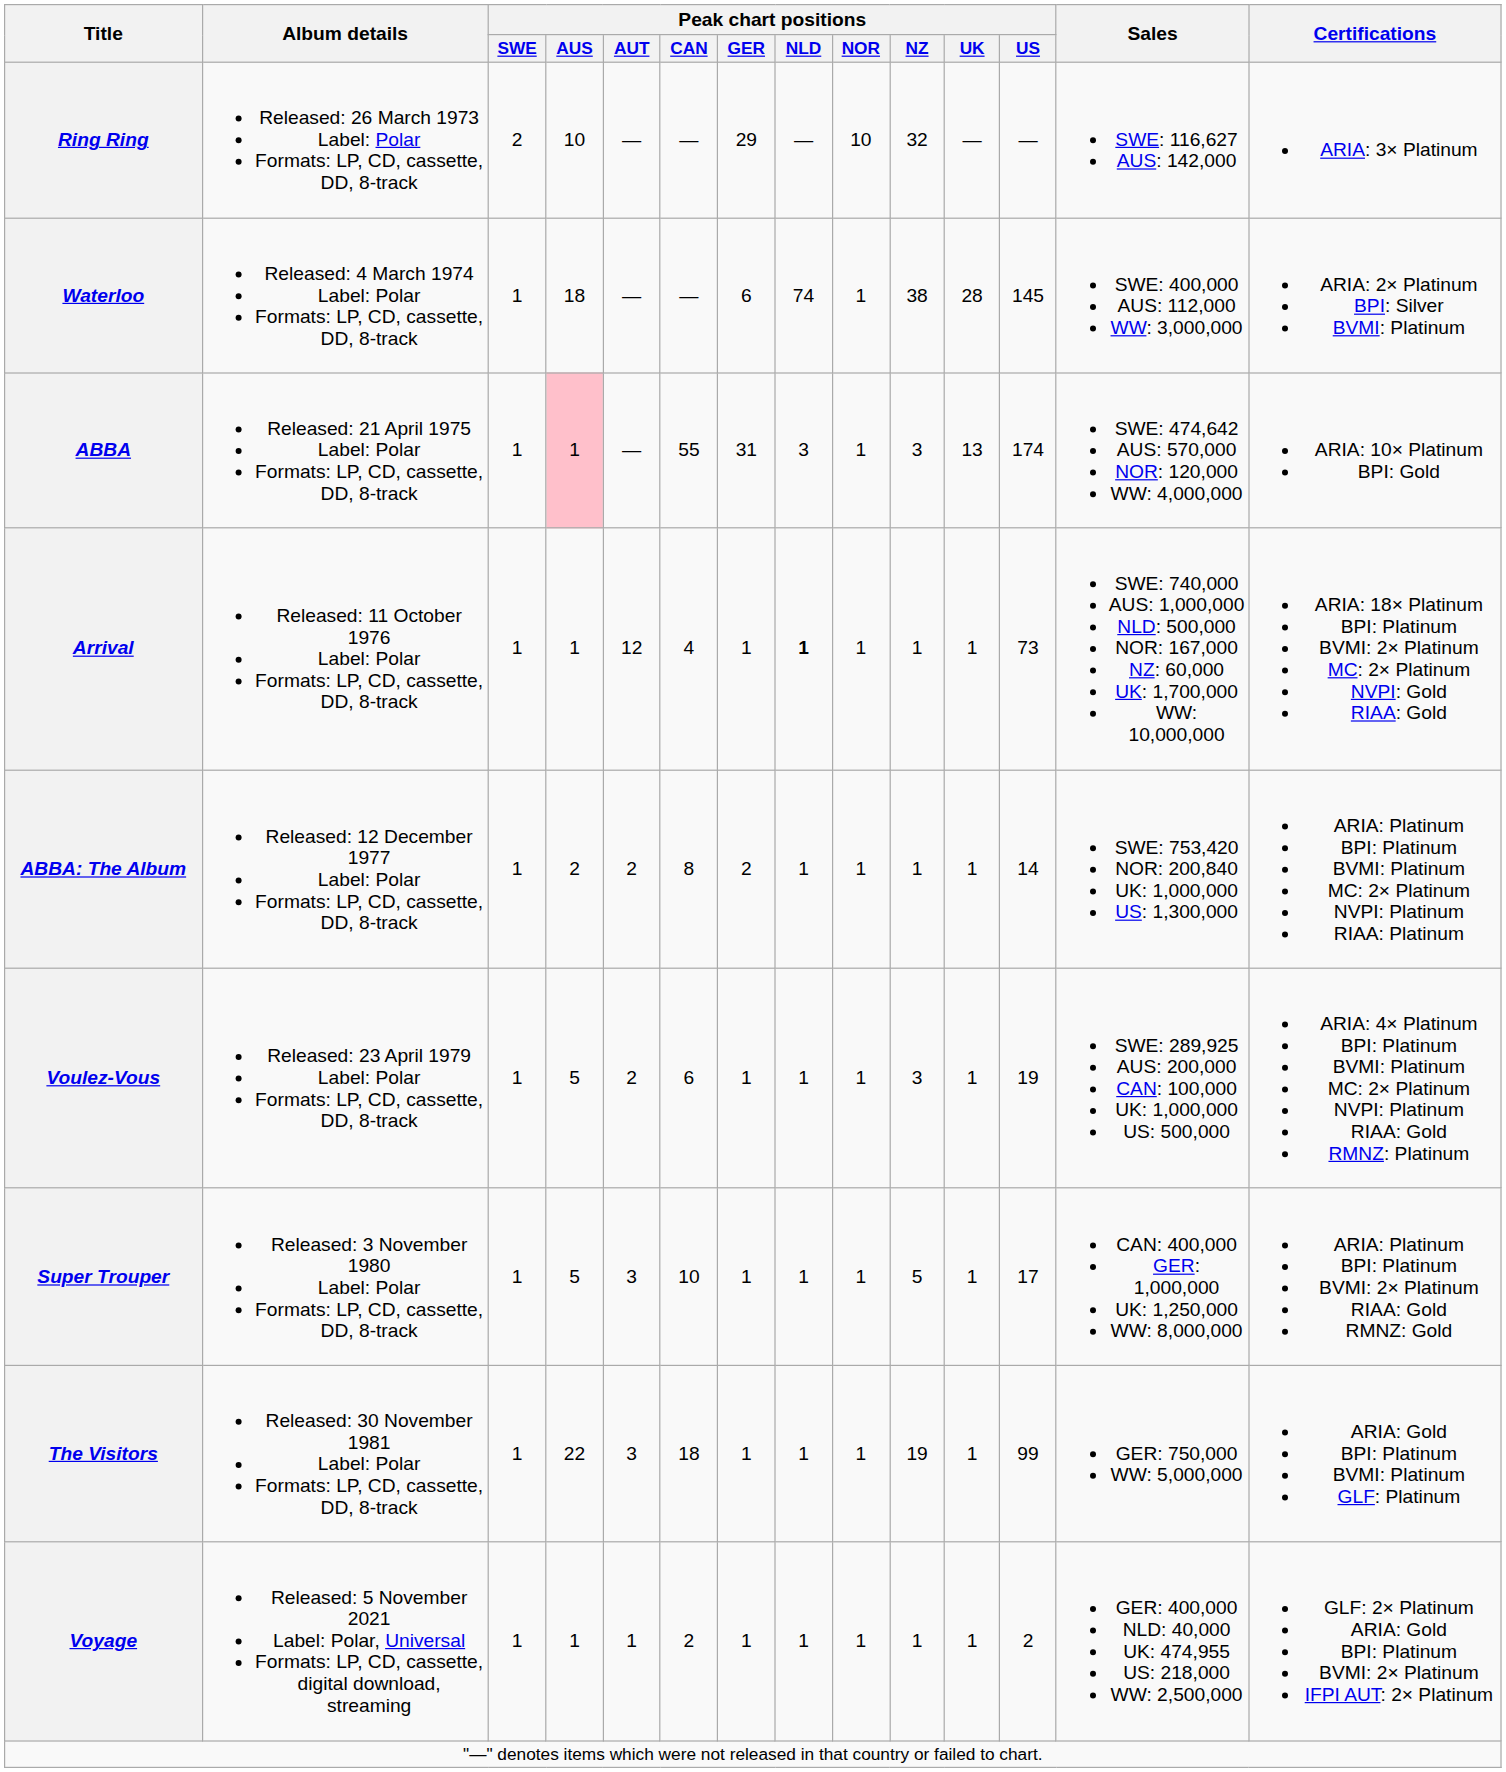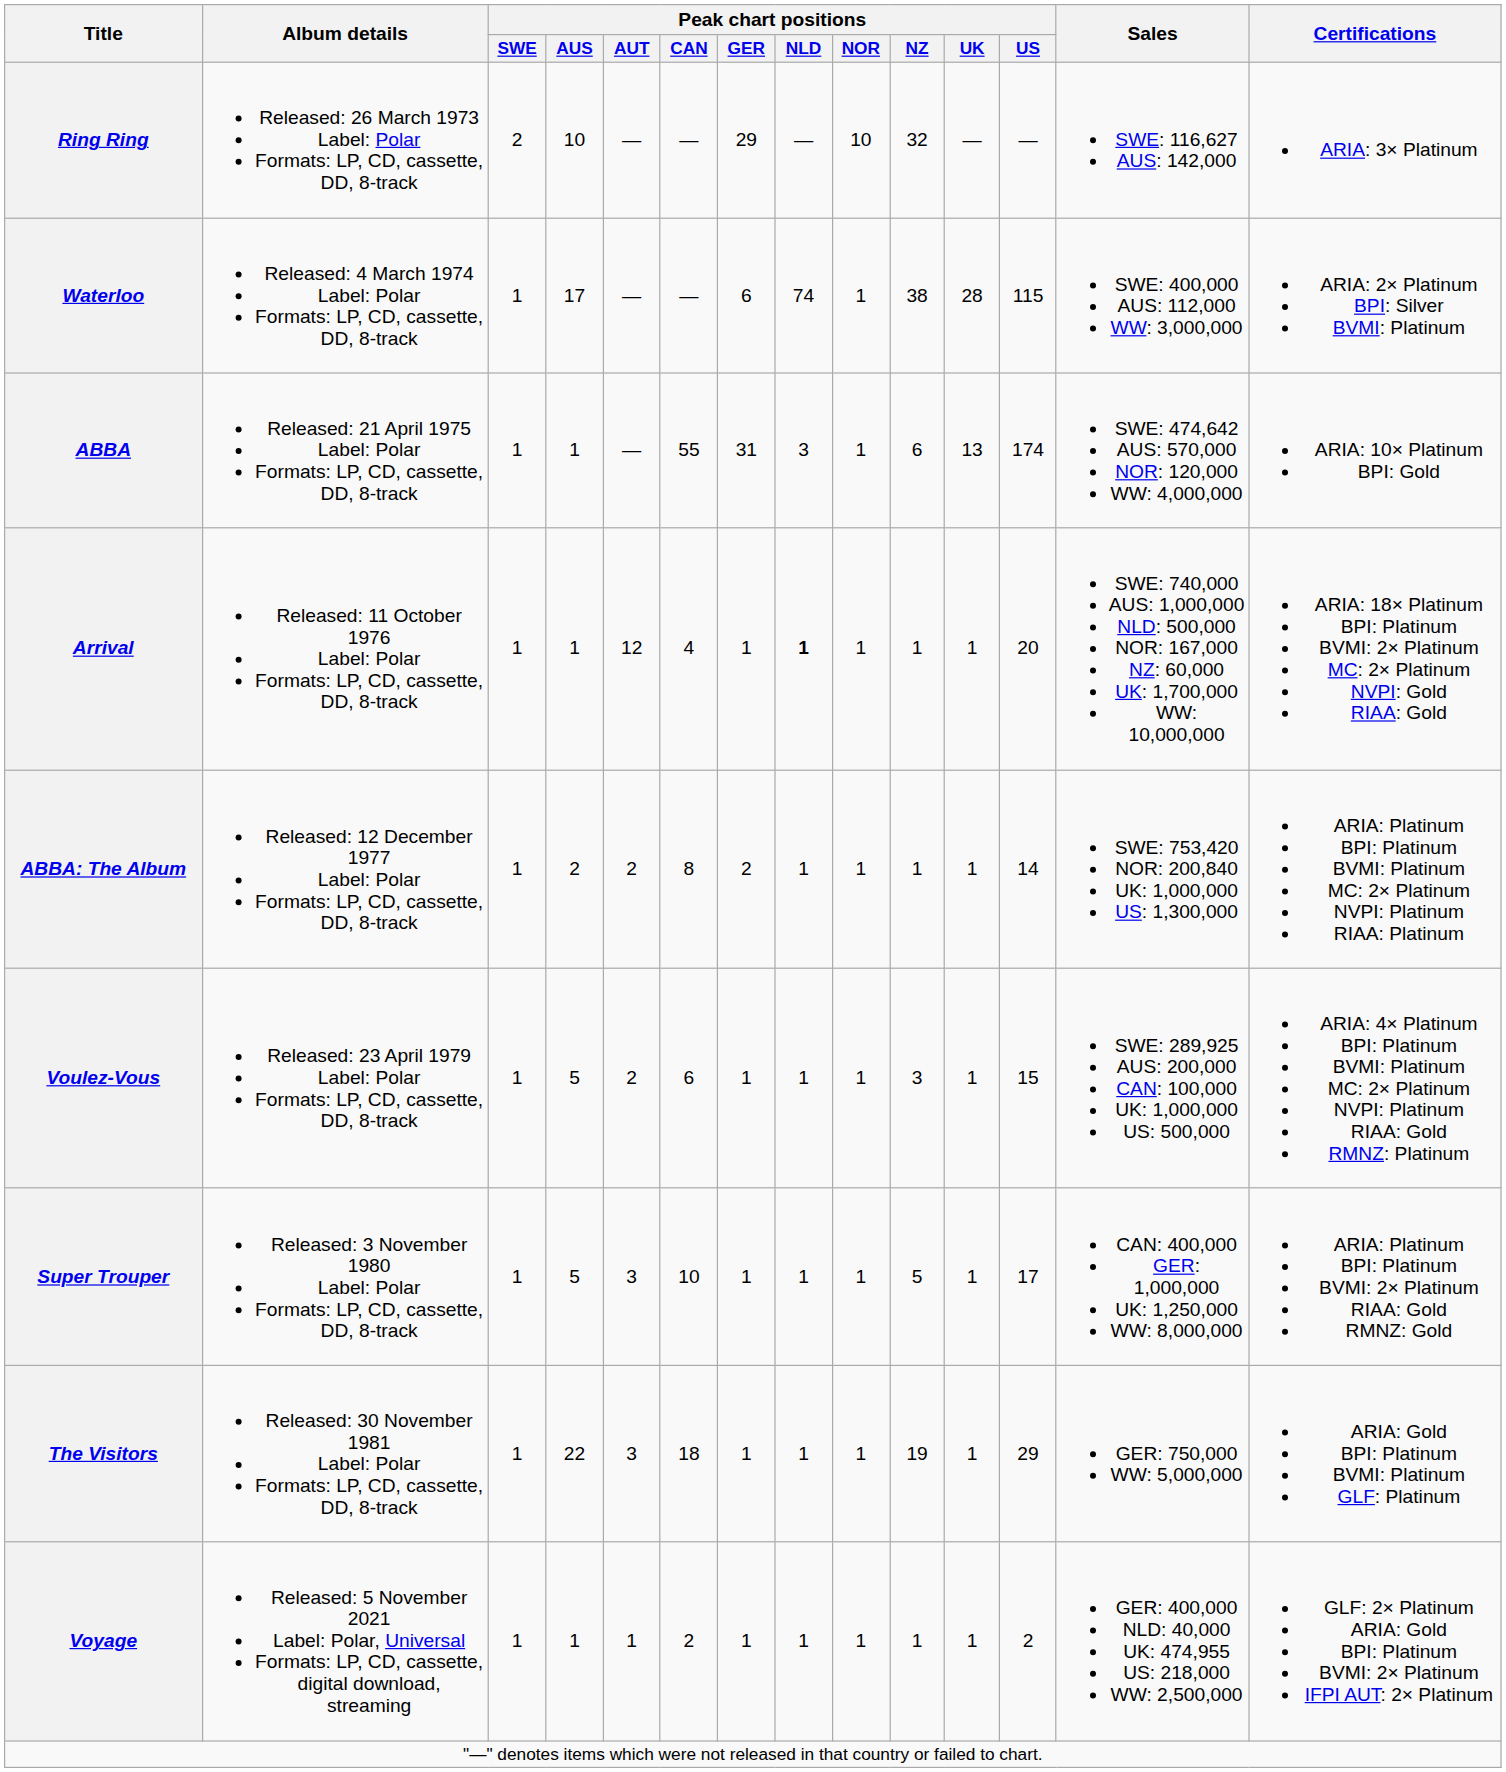 <table class="wikitable plainrowheaders" style="text-align:center;">
 <tr>
 <th scope="col" rowspan="2" style="width:11em;">Title</th>
 <th scope="col" rowspan="2" style="width:16em;">Album details</th>
 <th scope="col" colspan="10">Peak chart positions</th>
 <th scope="col" rowspan="2" style="width:10em;">Sales</th>
 <th scope="col" rowspan="2" style="width:14em;"><a href='#'>Certifications</a></th>
 </tr>
 <tr>
 <th scope="col" style="width:3em;font-size:90%;"><a href='#'>SWE</a><br></th>
 <th scope="col" style="width:3em;font-size:90%;"><a href='#'>AUS</a><br></th>
 <th scope="col" style="width:3em;font-size:90%;"><a href='#'>AUT</a><br></th>
 <th scope="col" style="width:3em;font-size:90%;"><a href='#'>CAN</a><br></th>
 <th scope="col" style="width:3em;font-size:90%;"><a href='#'>GER</a><br></th>
 <th scope="col" style="width:3em;font-size:90%;"><a href='#'>NLD</a><br></th>
 <th scope="col" style="width:3em;font-size:90%;"><a href='#'>NOR</a><br></th>
 <th scope="col" style="width:3em;font-size:90%;"><a href='#'>NZ</a><br></th>
 <th scope="col" style="width:3em;font-size:90%;"><a href='#'>UK</a><br></th>
 <th scope="col" style="width:3em;font-size:90%;"><a href='#'>US</a><br></th>
 </tr>
 <tr>
 <th scope="row"><em><a href='#'>Ring Ring</a></em></th>
 <td><br><ul><li>Released: 26 March 1973</li><li>Label: <a href='#'>Polar</a></li><li>Formats: LP, CD, cassette, DD, 8-track</li></ul></td>
 <td>2</td>
 <td>10</td>
 <td>—</td>
 <td>—</td>
 <td>29</td>
 <td>—</td>
 <td>10</td>
 <td>32</td>
 <td>—</td>
 <td>—</td>
 <td><br><ul><li><a href='#'>SWE</a>: 116,627</li><li><a href='#'>AUS</a>: 142,000</li></ul></td>
 <td><br><ul><li><a href='#'>ARIA</a>: 3× Platinum</li></ul></td>
 </tr>
 <tr>
 <th scope="row"><em><a href='#'>Waterloo</a></em></th>
 <td><br><ul><li>Released: 4 March 1974</li><li>Label: Polar</li><li>Formats: LP, CD, cassette, DD, 8-track</li></ul></td>
 <td>1</td>
-<td>18</td>
+<td>17</td>
 <td>—</td>
 <td>—</td>
 <td>6</td>
 <td>74</td>
 <td>1</td>
 <td>38</td>
 <td>28</td>
-<td>145</td>
+<td>115</td>
 <td><br><ul><li>SWE: 400,000</li><li>AUS: 112,000</li><li><a href='#'>WW</a>: 3,000,000</li></ul></td>
 <td><br><ul><li>ARIA: 2× Platinum</li><li><a href='#'>BPI</a>: Silver</li><li><a href='#'>BVMI</a>: Platinum</li></ul></td>
 </tr>
 <tr>
 <th scope="row"><em><a href='#'>ABBA</a></em></th>
 <td><br><ul><li>Released: 21 April 1975</li><li>Label: Polar</li><li>Formats: LP, CD, cassette, DD, 8-track</li></ul></td>
 <td>1</td>
-<td style="background: pink;">1</td>
+<td>1</td>
 <td>—</td>
 <td>55</td>
 <td>31</td>
 <td>3</td>
 <td>1</td>
-<td>3</td>
+<td>6</td>
 <td>13</td>
 <td>174</td>
 <td><br><ul><li>SWE: 474,642</li><li>AUS: 570,000</li><li><a href='#'>NOR</a>: 120,000</li><li>WW: 4,000,000</li></ul></td>
 <td><br><ul><li>ARIA: 10× Platinum</li><li>BPI: Gold</li></ul></td>
 </tr>
 <tr>
 <th scope="row"><em><a href='#'>Arrival</a></em></th>
 <td><br><ul><li>Released: 11 October 1976</li><li>Label: Polar</li><li>Formats: LP, CD, cassette, DD, 8-track</li></ul></td>
 <td>1</td>
 <td>1</td>
 <td>12</td>
 <td>4</td>
 <td>1</td>
 <td><strong>1</strong></td>
 <td>1</td>
 <td>1</td>
 <td>1</td>
-<td>73</td>
+<td>20</td>
 <td><br><ul><li>SWE: 740,000</li><li>AUS: 1,000,000</li><li><a href='#'>NLD</a>: 500,000</li><li>NOR: 167,000</li><li><a href='#'>NZ</a>: 60,000</li><li><a href='#'>UK</a>: 1,700,000</li><li>WW: 10,000,000</li></ul></td>
 <td><br><ul><li>ARIA: 18× Platinum</li><li>BPI: Platinum</li><li>BVMI: 2× Platinum</li><li><a href='#'>MC</a>: 2× Platinum</li><li><a href='#'>NVPI</a>: Gold</li><li><a href='#'>RIAA</a>: Gold</li></ul></td>
 </tr>
 <tr>
 <th scope="row"><em><a href='#'>ABBA: The Album</a></em></th>
 <td><br><ul><li>Released: 12 December 1977</li><li>Label: Polar</li><li>Formats: LP, CD, cassette, DD, 8-track</li></ul></td>
 <td>1</td>
 <td>2</td>
 <td>2</td>
 <td>8</td>
 <td>2</td>
 <td>1</td>
 <td>1</td>
 <td>1</td>
 <td>1</td>
 <td>14</td>
 <td><br><ul><li>SWE: 753,420</li><li>NOR: 200,840</li><li>UK: 1,000,000</li><li><a href='#'>US</a>: 1,300,000</li></ul></td>
 <td><br><ul><li>ARIA: Platinum</li><li>BPI: Platinum</li><li>BVMI: Platinum</li><li>MC: 2× Platinum</li><li>NVPI: Platinum</li><li>RIAA: Platinum</li></ul></td>
 </tr>
 <tr>
 <th scope="row"><em><a href='#'>Voulez-Vous</a></em></th>
 <td><br><ul><li>Released: 23 April 1979</li><li>Label: Polar</li><li>Formats: LP, CD, cassette, DD, 8-track</li></ul></td>
 <td>1</td>
 <td>5</td>
 <td>2</td>
 <td>6</td>
 <td>1</td>
 <td>1</td>
 <td>1</td>
 <td>3</td>
 <td>1</td>
-<td>19</td>
+<td>15</td>
 <td><br><ul><li>SWE: 289,925</li><li>AUS: 200,000</li><li><a href='#'>CAN</a>: 100,000</li><li>UK: 1,000,000</li><li>US: 500,000</li></ul></td>
 <td><br><ul><li>ARIA: 4× Platinum</li><li>BPI: Platinum</li><li>BVMI: Platinum</li><li>MC: 2× Platinum</li><li>NVPI: Platinum</li><li>RIAA: Gold</li><li><a href='#'>RMNZ</a>: Platinum</li></ul></td>
 </tr>
 <tr>
 <th scope="row"><em><a href='#'>Super Trouper</a></em></th>
 <td><br><ul><li>Released: 3 November 1980</li><li>Label: Polar</li><li>Formats: LP, CD, cassette, DD, 8-track</li></ul></td>
 <td>1</td>
 <td>5</td>
 <td>3</td>
 <td>10</td>
 <td>1</td>
 <td>1</td>
 <td>1</td>
 <td>5</td>
 <td>1</td>
 <td>17</td>
 <td><br><ul><li>CAN: 400,000</li><li><a href='#'>GER</a>: 1,000,000</li><li>UK: 1,250,000</li><li>WW: 8,000,000</li></ul></td>
 <td><br><ul><li>ARIA: Platinum</li><li>BPI: Platinum</li><li>BVMI: 2× Platinum</li><li>RIAA: Gold</li><li>RMNZ: Gold</li></ul></td>
 </tr>
 <tr>
 <th scope="row"><em><a href='#'>The Visitors</a></em></th>
 <td><br><ul><li>Released: 30 November 1981</li><li>Label: Polar</li><li>Formats: LP, CD, cassette, DD, 8-track</li></ul></td>
 <td>1</td>
 <td>22</td>
 <td>3</td>
 <td>18</td>
 <td>1</td>
 <td>1</td>
 <td>1</td>
 <td>19</td>
 <td>1</td>
-<td>99</td>
+<td>29</td>
 <td><br><ul><li>GER: 750,000</li><li>WW: 5,000,000</li></ul></td>
 <td><br><ul><li>ARIA: Gold</li><li>BPI: Platinum</li><li>BVMI: Platinum</li><li><a href='#'>GLF</a>: Platinum</li></ul></td>
 </tr>
 <tr>
 <th scope="row"><em><a href='#'>Voyage</a></em></th>
 <td><br><ul><li>Released: 5 November 2021</li><li>Label: Polar, <a href='#'>Universal</a></li><li>Formats: LP, CD, cassette, digital download, streaming</li></ul></td>
 <td>1</td>
 <td>1</td>
 <td>1</td>
 <td>2</td>
 <td>1</td>
 <td>1</td>
 <td>1</td>
 <td>1</td>
 <td>1</td>
 <td>2</td>
 <td><br><ul><li>GER: 400,000</li><li>NLD: 40,000</li><li>UK: 474,955</li><li>US: 218,000</li><li>WW: 2,500,000</li></ul></td>
 <td><br><ul><li>GLF: 2× Platinum</li><li>ARIA: Gold</li><li>BPI: Platinum</li><li>BVMI: 2× Platinum</li><li><a href='#'>IFPI AUT</a>: 2× Platinum</li></ul></td>
 </tr>
 <tr>
 <td colspan="15"  style="text-align:center; font-size:90%;">"—" denotes items which were not released in that country or failed to chart.</td>
 </tr>
 </table>
